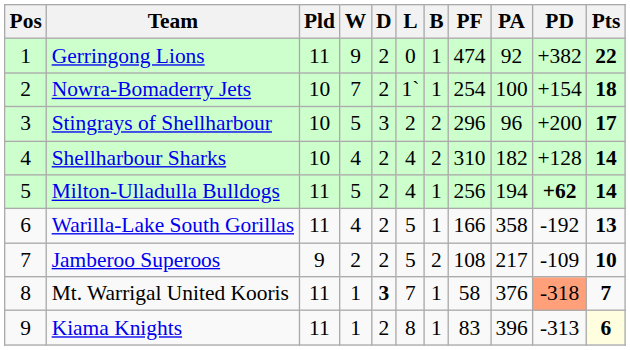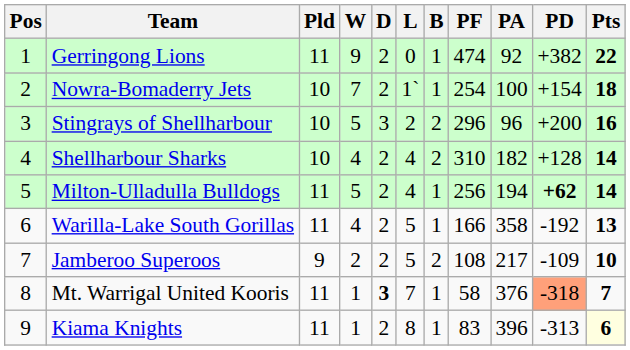 <table class="wikitable">
 <tr>
 <th>Pos</th>
 <th>Team</th>
 <th>Pld</th>
 <th>W</th>
 <th>D</th>
 <th>L</th>
 <th>B</th>
 <th>PF</th>
 <th>PA</th>
 <th>PD</th>
 <th>Pts</th>
 </tr>
 <tr bgcolor="#CCFFCC">
 <td style="text-align:center;">1</td>
 <td> <a href='#'>Gerringong Lions</a></td>
 <td style="text-align:center;">11</td>
 <td style="text-align:center;">9</td>
 <td style="text-align:center;">2</td>
 <td style="text-align:center;">0</td>
 <td style="text-align:center;">1</td>
 <td style="text-align:center;">474</td>
 <td style="text-align:center;">92</td>
 <td style="text-align:center;">+382</td>
 <td style="text-align:center;"><strong>22</strong></td>
 </tr>
 <tr bgcolor="#CCFFCC">
 <td style="text-align:center;">2</td>
 <td> <a href='#'>Nowra-Bomaderry Jets</a></td>
 <td style="text-align:center;">10</td>
 <td style="text-align:center;">7</td>
 <td style="text-align:center;">2</td>
 <td style="text-align:center;">1`</td>
 <td style="text-align:center;">1</td>
 <td style="text-align:center;">254</td>
 <td style="text-align:center;">100</td>
 <td style="text-align:center;">+154</td>
 <td style="text-align:center;"><strong>18</strong></td>
 </tr>
 <tr bgcolor="#CCFFCC">
 <td style="text-align:center;">3</td>
 <td> <a href='#'>Stingrays of Shellharbour</a></td>
 <td style="text-align:center;">10</td>
 <td style="text-align:center;">5</td>
 <td style="text-align:center;">3</td>
 <td style="text-align:center;">2</td>
 <td style="text-align:center;">2</td>
 <td style="text-align:center;">296</td>
 <td style="text-align:center;">96</td>
 <td style="text-align:center;">+200</td>
-<td style="text-align:center;"><strong>17</strong></td>
+<td style="text-align:center;"><strong>16</strong></td>
 </tr>
 <tr bgcolor="#CCFFCC">
 <td style="text-align:center;">4</td>
 <td> <a href='#'>Shellharbour Sharks</a></td>
 <td style="text-align:center;">10</td>
 <td style="text-align:center;">4</td>
 <td style="text-align:center;">2</td>
 <td style="text-align:center;">4</td>
 <td style="text-align:center;">2</td>
 <td style="text-align:center;">310</td>
 <td style="text-align:center;">182</td>
 <td style="text-align:center;">+128</td>
 <td style="text-align:center;"><strong>14</strong></td>
 </tr>
 <tr bgcolor="#CCFFCC">
 <td style="text-align:center;">5</td>
 <td> <a href='#'>Milton-Ulladulla Bulldogs</a></td>
 <td style="text-align:center;">11</td>
 <td style="text-align:center;">5</td>
 <td style="text-align:center;">2</td>
 <td style="text-align:center;">4</td>
 <td style="text-align:center;">1</td>
 <td style="text-align:center;">256</td>
 <td style="text-align:center;">194</td>
 <td style="text-align:center;"><strong>+62</strong></td>
 <td style="text-align:center;"><strong>14</strong></td>
 </tr>
 <tr>
 <td style="text-align:center;">6</td>
 <td> <a href='#'>Warilla-Lake South Gorillas</a></td>
 <td style="text-align:center;">11</td>
 <td style="text-align:center;">4</td>
 <td style="text-align:center;">2</td>
 <td style="text-align:center;">5</td>
 <td style="text-align:center;">1</td>
 <td style="text-align:center;">166</td>
 <td style="text-align:center;">358</td>
 <td style="text-align:center;">-192</td>
 <td style="text-align:center;"><strong>13</strong></td>
 </tr>
 <tr>
 <td style="text-align:center;">7</td>
 <td> <a href='#'>Jamberoo Superoos</a></td>
 <td style="text-align:center;">9</td>
 <td style="text-align:center;">2</td>
 <td style="text-align:center;">2</td>
 <td style="text-align:center;">5</td>
 <td style="text-align:center;">2</td>
 <td style="text-align:center;">108</td>
 <td style="text-align:center;">217</td>
 <td style="text-align:center;">-109</td>
 <td style="text-align:center;"><strong>10</strong></td>
 </tr>
 <tr>
 <td style="text-align:center;">8</td>
 <td> Mt. Warrigal United Kooris</td>
 <td style="text-align:center;">11</td>
 <td style="text-align:center;">1</td>
 <td style="text-align:center;"><strong>3</strong></td>
 <td style="text-align:center;">7</td>
 <td style="text-align:center;">1</td>
 <td style="text-align:center;">58</td>
 <td style="text-align:center;">376</td>
 <td style="background: lightsalmon; text-align:center;">-318</td>
 <td style="text-align:center;"><strong>7</strong></td>
 </tr>
 <tr>
 <td style="text-align:center;">9</td>
 <td> <a href='#'>Kiama Knights</a></td>
 <td style="text-align:center;">11</td>
 <td style="text-align:center;">1</td>
 <td style="text-align:center;">2</td>
 <td style="text-align:center;">8</td>
 <td style="text-align:center;">1</td>
 <td style="text-align:center;">83</td>
 <td style="text-align:center;">396</td>
 <td style="text-align:center;">-313</td>
 <td style="background: lightyellow; text-align:center;"><strong>6</strong></td>
 </tr>
 </table>
